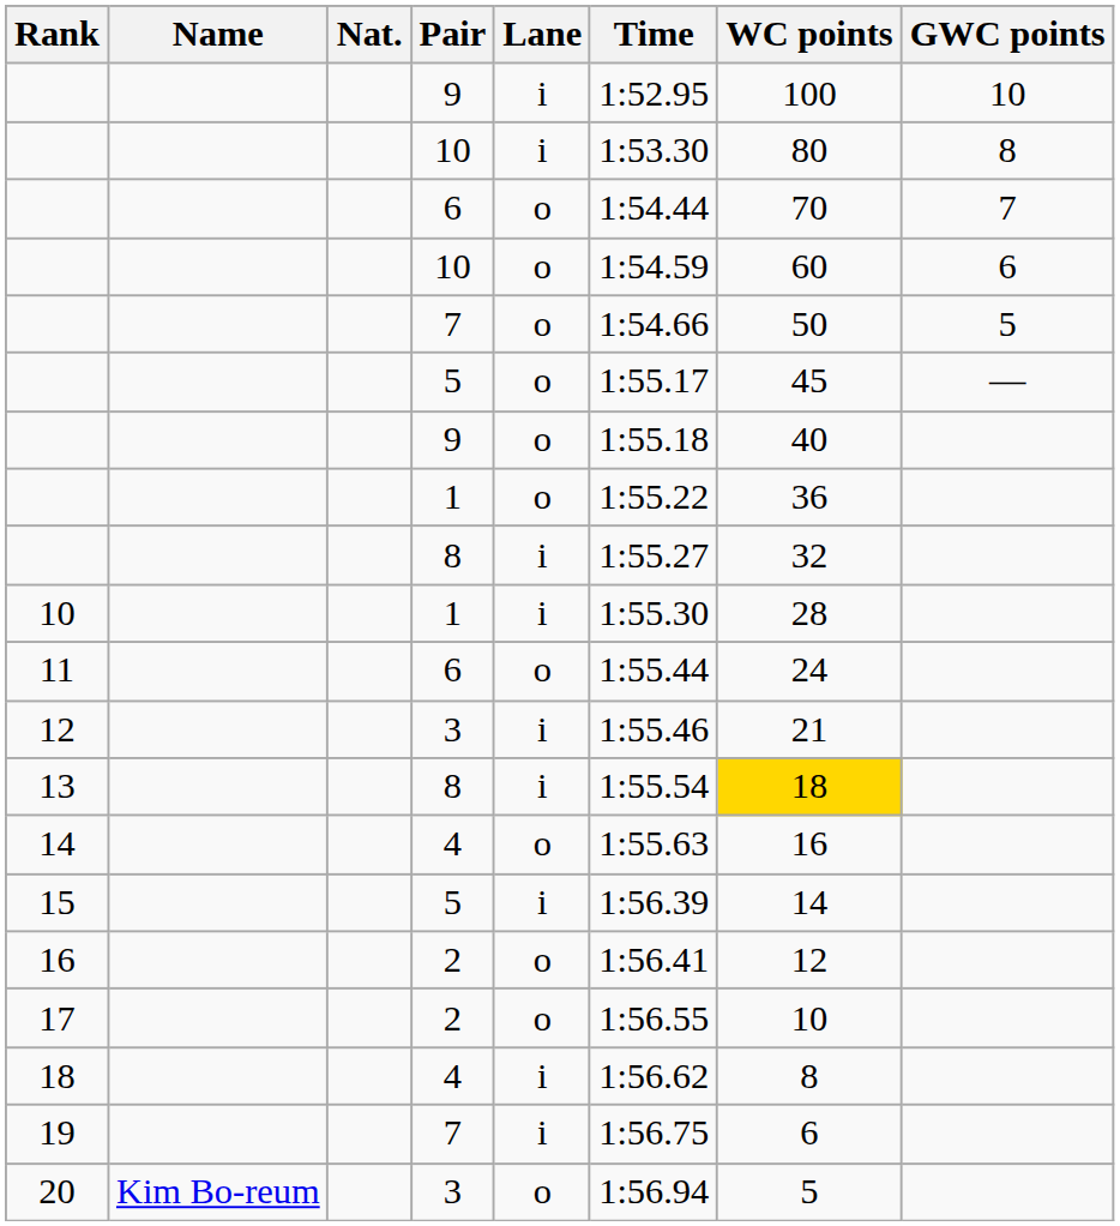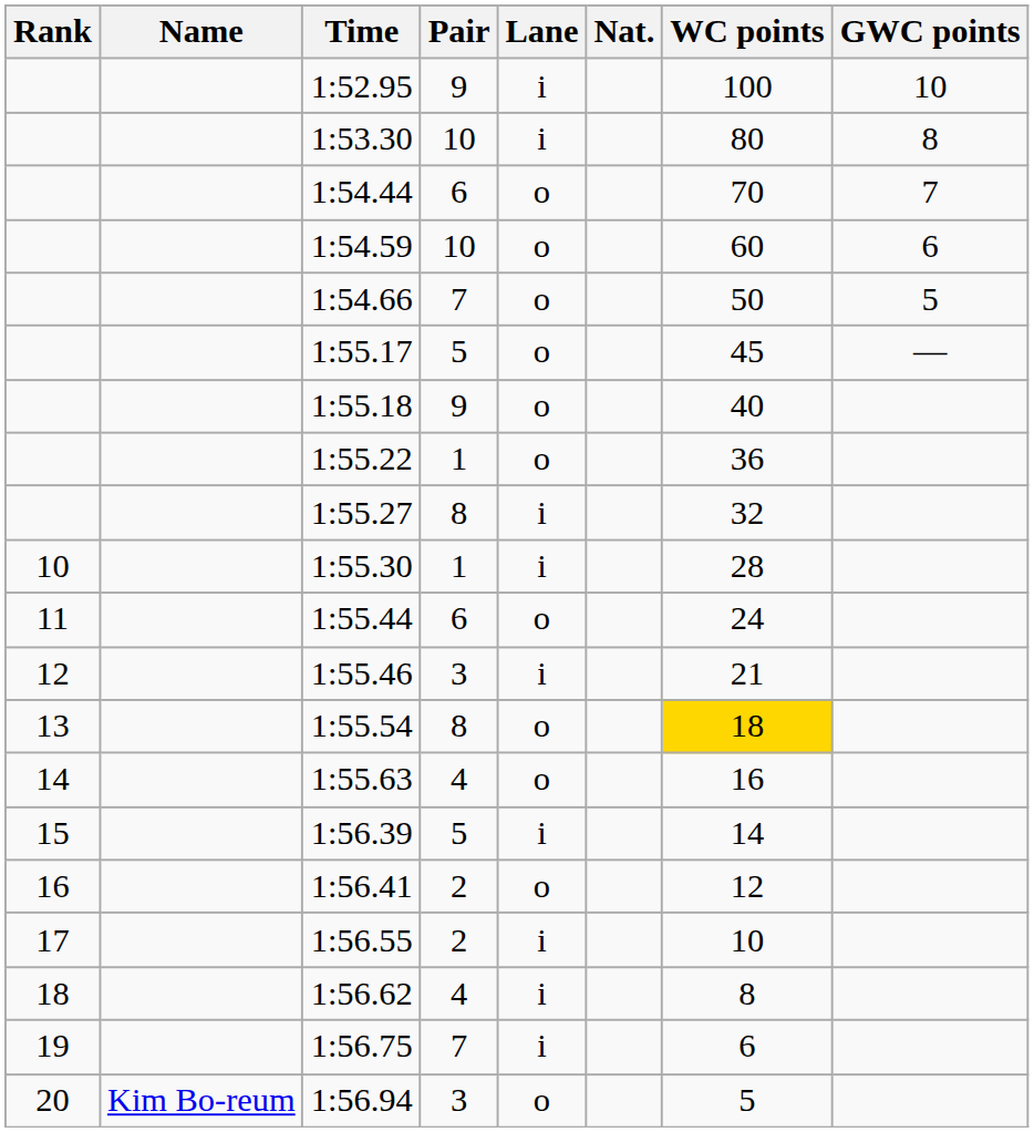 <table class="wikitable sortable" style="text-align:center">
 <tr>
 <th>Rank</th>
 <th>Name</th>
-<th>Nat.</th>
+<th>Time</th>
 <th>Pair</th>
 <th>Lane</th>
-<th>Time</th>
+<th>Nat.</th>
 <th>WC points</th>
 <th>GWC points</th>
 </tr>
 <tr>
 <td></td>
 <td align=left></td>
-<td></td>
+<td>1:52.95</td>
 <td>9</td>
 <td>i</td>
-<td>1:52.95</td>
+<td></td>
 <td>100</td>
 <td>10</td>
 </tr>
 <tr>
 <td></td>
 <td align=left></td>
-<td></td>
+<td>1:53.30</td>
 <td>10</td>
 <td>i</td>
-<td>1:53.30</td>
+<td></td>
 <td>80</td>
 <td>8</td>
 </tr>
 <tr>
 <td></td>
 <td align=left></td>
-<td></td>
+<td>1:54.44</td>
 <td>6</td>
 <td>o</td>
-<td>1:54.44</td>
+<td></td>
 <td>70</td>
 <td>7</td>
 </tr>
 <tr>
 <td></td>
 <td align=left></td>
-<td></td>
+<td>1:54.59</td>
 <td>10</td>
 <td>o</td>
-<td>1:54.59</td>
+<td></td>
 <td>60</td>
 <td>6</td>
 </tr>
 <tr>
 <td></td>
 <td align=left></td>
-<td></td>
+<td>1:54.66</td>
 <td>7</td>
 <td>o</td>
-<td>1:54.66</td>
+<td></td>
 <td>50</td>
 <td>5</td>
 </tr>
 <tr>
 <td></td>
 <td align=left></td>
-<td></td>
+<td>1:55.17</td>
 <td>5</td>
 <td>o</td>
-<td>1:55.17</td>
+<td></td>
 <td>45</td>
 <td>—</td>
 </tr>
 <tr>
 <td></td>
 <td align=left></td>
-<td></td>
+<td>1:55.18</td>
 <td>9</td>
 <td>o</td>
-<td>1:55.18</td>
+<td></td>
 <td>40</td>
 <td></td>
 </tr>
 <tr>
 <td></td>
 <td align=left></td>
-<td></td>
+<td>1:55.22</td>
 <td>1</td>
 <td>o</td>
-<td>1:55.22</td>
+<td></td>
 <td>36</td>
 <td></td>
 </tr>
 <tr>
 <td></td>
 <td align=left></td>
-<td></td>
+<td>1:55.27</td>
 <td>8</td>
 <td>i</td>
-<td>1:55.27</td>
+<td></td>
 <td>32</td>
 <td></td>
 </tr>
 <tr>
 <td>10</td>
 <td align=left></td>
-<td></td>
+<td>1:55.30</td>
 <td>1</td>
 <td>i</td>
-<td>1:55.30</td>
+<td></td>
 <td>28</td>
 <td></td>
 </tr>
 <tr>
 <td>11</td>
 <td align=left></td>
-<td></td>
+<td>1:55.44</td>
 <td>6</td>
 <td>o</td>
-<td>1:55.44</td>
+<td></td>
 <td>24</td>
 <td></td>
 </tr>
 <tr>
 <td>12</td>
 <td align=left></td>
-<td></td>
+<td>1:55.46</td>
 <td>3</td>
 <td>i</td>
-<td>1:55.46</td>
+<td></td>
 <td>21</td>
 <td></td>
 </tr>
 <tr>
 <td>13</td>
 <td align=left></td>
+<td>1:55.54</td>
+<td>8</td>
+<td>o</td>
 <td></td>
-<td>8</td>
-<td>i</td>
-<td>1:55.54</td>
 <td style="background: gold;">18</td>
 <td></td>
 </tr>
 <tr>
 <td>14</td>
 <td align=left></td>
-<td></td>
+<td>1:55.63</td>
 <td>4</td>
 <td>o</td>
-<td>1:55.63</td>
+<td></td>
 <td>16</td>
 <td></td>
 </tr>
 <tr>
 <td>15</td>
 <td align=left></td>
-<td></td>
+<td>1:56.39</td>
 <td>5</td>
 <td>i</td>
-<td>1:56.39</td>
+<td></td>
 <td>14</td>
 <td></td>
 </tr>
 <tr>
 <td>16</td>
 <td align=left></td>
-<td></td>
+<td>1:56.41</td>
 <td>2</td>
 <td>o</td>
-<td>1:56.41</td>
+<td></td>
 <td>12</td>
 <td></td>
 </tr>
 <tr>
 <td>17</td>
 <td align=left></td>
+<td>1:56.55</td>
+<td>2</td>
+<td>i</td>
 <td></td>
-<td>2</td>
-<td>o</td>
-<td>1:56.55</td>
 <td>10</td>
 <td></td>
 </tr>
 <tr>
 <td>18</td>
 <td align=left></td>
-<td></td>
+<td>1:56.62</td>
 <td>4</td>
 <td>i</td>
-<td>1:56.62</td>
+<td></td>
 <td>8</td>
 <td></td>
 </tr>
 <tr>
 <td>19</td>
 <td align=left></td>
-<td></td>
+<td>1:56.75</td>
 <td>7</td>
 <td>i</td>
-<td>1:56.75</td>
+<td></td>
 <td>6</td>
 <td></td>
 </tr>
 <tr>
 <td>20</td>
 <td align=left><a href='#'>Kim Bo-reum</a></td>
-<td></td>
+<td>1:56.94</td>
 <td>3</td>
 <td>o</td>
-<td>1:56.94</td>
+<td></td>
 <td>5</td>
 <td></td>
 </tr>
 </table>
